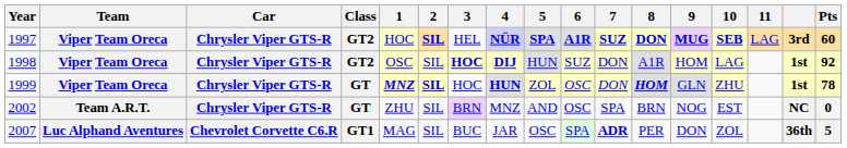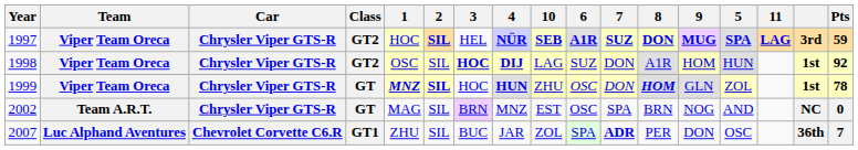 <table class="wikitable" style="text-align:center; font-size:85%">
 <tr>
 <th>Year</th>
 <th>Team</th>
 <th>Car</th>
 <th>Class</th>
 <th>1</th>
 <th>2</th>
 <th>3</th>
 <th>4</th>
-<th>5</th>
+<th>10</th>
 <th>6</th>
 <th>7</th>
 <th>8</th>
 <th>9</th>
-<th>10</th>
+<th>5</th>
 <th>11</th>
 <th></th>
 <th>Pts</th>
 </tr>
 <tr>
 <td><a href='#'>1997</a></td>
 <th nowrap><a href='#'>Viper</a> <a href='#'>Team Oreca</a></th>
 <th nowrap><a href='#'>Chrysler Viper GTS-R</a></th>
 <th>GT2</th>
 <td style="background:#FBFFBF;"><a href='#'>HOC</a><br></td>
 <td style="background:#FFDF9F;"><strong><a href='#'>SIL</a></strong><br></td>
 <td><a href='#'>HEL</a></td>
 <td style="background:#CFCFFF;"><strong><a href='#'>NÜR</a></strong><br></td>
-<td style="background:#DFDFDF;"><strong><a href='#'>SPA</a></strong><br></td>
+<td style="background:#FBFFBF;"><strong><a href='#'>SEB</a></strong><br></td>
 <td style="background:#DFDFDF;"><strong><a href='#'>A1R</a></strong><br></td>
 <td style="background:#FBFFBF;"><strong><a href='#'>SUZ</a></strong><br></td>
 <td style="background:#FBFFBF;"><strong><a href='#'>DON</a></strong><br></td>
 <td style="background:#EFCFFF;"><strong><a href='#'>MUG</a></strong><br></td>
-<td style="background:#FBFFBF;"><strong><a href='#'>SEB</a></strong><br></td>
-<td style="background:#FFDF9F;"><a href='#'>LAG</a><br></td>
+<td style="background:#DFDFDF;"><strong><a href='#'>SPA</a></strong><br></td>
+<td style="background:#FFDF9F;"><strong><a href='#'>LAG</a><br></strong></td>
 <th style="background:#FFDF9F;">3rd</th>
-<th style="background:#FFDF9F;">60</th>
+<th style="background:#FFDF9F;">59</th>
 </tr>
 <tr>
 <td><a href='#'>1998</a></td>
 <th nowrap><a href='#'>Viper</a> <a href='#'>Team Oreca</a></th>
 <th nowrap><a href='#'>Chrysler Viper GTS-R</a></th>
 <th>GT2</th>
 <td style="background:#FFFFBF;"><a href='#'>OSC</a><br></td>
 <td style="background:#FFFFBF;"><a href='#'>SIL</a><br></td>
 <td style="background:#FFFFBF;"><strong><a href='#'>HOC</a></strong><br></td>
 <td style="background:#FFFFBF;"><strong><a href='#'>DIJ</a></strong><br></td>
-<td style="background:#DFDFDF;"><a href='#'>HUN</a><br></td>
+<td style="background:#FFFFBF;"><a href='#'>LAG</a><br></td>
 <td style="background:#FFFFBF;"><a href='#'>SUZ</a><br></td>
 <td style="background:#FFFFBF;"><a href='#'>DON</a><br></td>
 <td style="background:#DFDFDF;"><a href='#'>A1R</a><br></td>
 <td style="background:#FFFFBF;"><a href='#'>HOM</a><br></td>
-<td style="background:#FFFFBF;"><a href='#'>LAG</a><br></td>
+<td style="background:#DFDFDF;"><a href='#'>HUN</a><br></td>
 <td></td>
 <th style="background:#FBFFBF;">1st</th>
 <th style="background:#FBFFBF;">92</th>
 </tr>
 <tr>
 <td><a href='#'>1999</a></td>
 <th nowrap><a href='#'>Viper</a> <a href='#'>Team Oreca</a></th>
 <th nowrap><a href='#'>Chrysler Viper GTS-R</a></th>
 <th>GT</th>
 <td style="background:#FFFFBF;"><strong><em><a href='#'>MNZ</a></em></strong><br></td>
 <td style="background:#FFFFBF;"><strong><a href='#'>SIL</a></strong><br></td>
 <td><a href='#'>HOC</a></td>
 <td style="background:#DFDFDF;"><strong><a href='#'>HUN</a></strong><br></td>
-<td style="background:#FFFFBF;"><a href='#'>ZOL</a><br></td>
+<td style="background:#FFFFBF;"><a href='#'>ZHU</a><br></td>
 <td style="background:#FFFFBF;"><em><a href='#'>OSC</a></em><br></td>
 <td style="background:#FFFFBF;"><em><a href='#'>DON</a></em><br></td>
 <td style="background:#DFDFDF;"><strong><em><a href='#'>HOM</a></em></strong><br></td>
 <td style="background:#DFDFDF;"><a href='#'>GLN</a><br></td>
-<td style="background:#FFFFBF;"><a href='#'>ZHU</a><br></td>
+<td style="background:#FFFFBF;"><a href='#'>ZOL</a><br></td>
 <td></td>
 <th style="background:#FFFFBF;">1st</th>
 <th style="background:#FFFFBF;">78</th>
 </tr>
 <tr>
 <td><a href='#'>2002</a></td>
 <th nowrap>Team A.R.T.</th>
 <th nowrap><a href='#'>Chrysler Viper GTS-R</a></th>
 <th>GT</th>
-<td><a href='#'>ZHU</a></td>
+<td><a href='#'>MAG</a></td>
 <td><a href='#'>SIL</a></td>
 <td style="background:#EFCFFF;"><a href='#'>BRN</a><br></td>
 <td><a href='#'>MNZ</a></td>
-<td><a href='#'>AND</a></td>
+<td><a href='#'>EST</a></td>
 <td><a href='#'>OSC</a></td>
 <td><a href='#'>SPA</a></td>
 <td><a href='#'>BRN</a></td>
 <td><a href='#'>NOG</a></td>
-<td><a href='#'>EST</a></td>
+<td><a href='#'>AND</a></td>
 <td></td>
 <th>NC</th>
 <th>0</th>
 </tr>
 <tr>
 <td><a href='#'>2007</a></td>
 <th nowrap><a href='#'>Luc Alphand Aventures</a></th>
 <th nowrap><a href='#'>Chevrolet Corvette C6.R</a></th>
 <th>GT1</th>
-<td><a href='#'>MAG</a></td>
+<td><a href='#'>ZHU</a></td>
 <td><a href='#'>SIL</a></td>
 <td><a href='#'>BUC</a></td>
 <td><a href='#'>JAR</a></td>
-<td><a href='#'>OSC</a></td>
+<td><a href='#'>ZOL</a></td>
 <td style="background:#DFFFDF;"><a href='#'>SPA</a><br></td>
 <td><strong><a href='#'>ADR</a></strong></td>
 <td><a href='#'>PER</a></td>
 <td><a href='#'>DON</a></td>
-<td><a href='#'>ZOL</a></td>
+<td><a href='#'>OSC</a></td>
 <td></td>
 <th>36th</th>
-<th>5</th>
+<th>7</th>
 </tr>
 </table>
